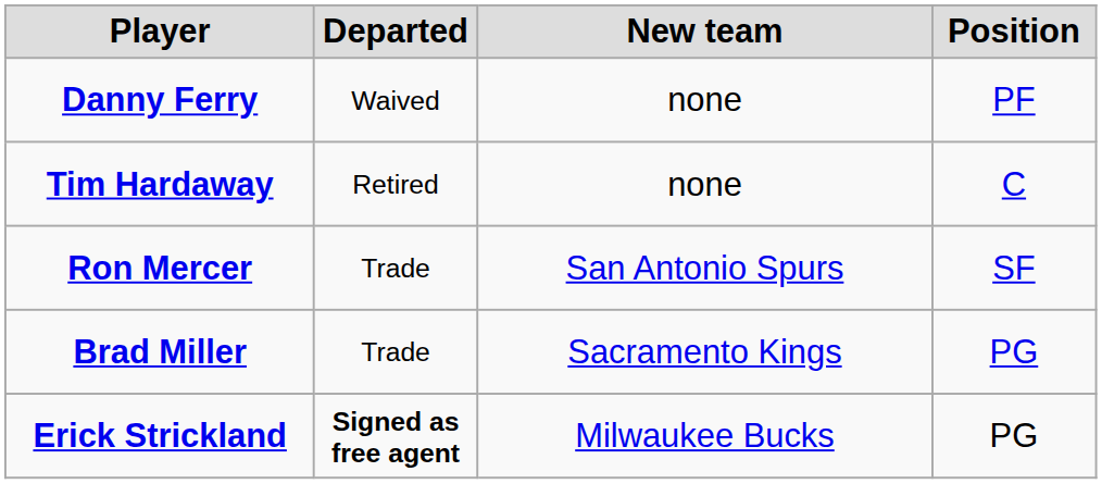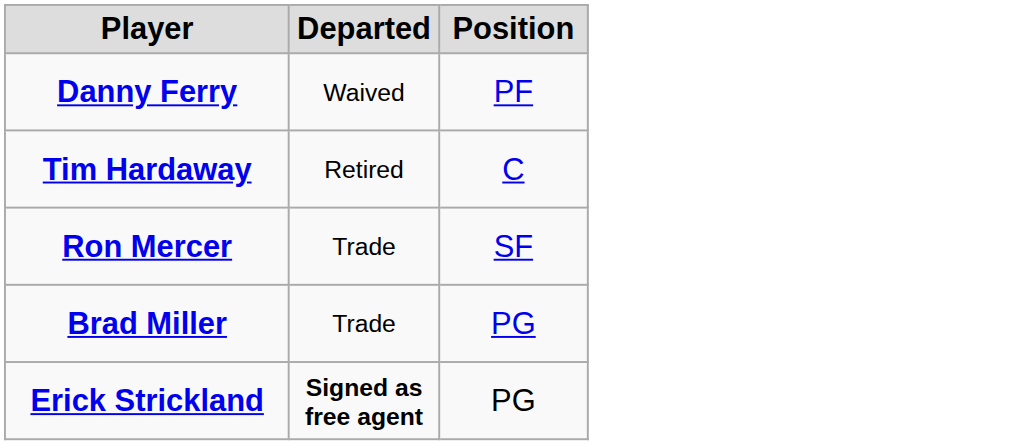 <table class="wikitable" style="text-align: center">
 <tr align="center"  bgcolor="#dddddd">
 <td style="width:140px"><strong>Player</strong></td>
 <td style="width:70px"><strong>Departed</strong></td>
-<td style="width:210px"><strong>New team</strong></td>
 <td style="width:70px"><strong>Position</strong></td>
 </tr>
 <tr style="height:40px">
 <td><strong><a href='#'>Danny Ferry</a></strong></td>
 <td style="font-size: 80%">Waived</td>
-<td>none</td>
 <td><a href='#'>PF</a></td>
 </tr>
 <tr style="height:40px">
 <td><strong><a href='#'>Tim Hardaway</a></strong></td>
 <td style="font-size: 80%">Retired</td>
-<td>none</td>
 <td><a href='#'>C</a></td>
 </tr>
 <tr style="height:40px">
 <td><strong><a href='#'>Ron Mercer</a></strong></td>
 <td style="font-size: 80%">Trade</td>
-<td><a href='#'>San Antonio Spurs</a></td>
 <td><a href='#'>SF</a></td>
 </tr>
 <tr style="height:40px">
 <td><strong><a href='#'>Brad Miller</a></strong></td>
 <td style="font-size: 80%">Trade</td>
-<td><a href='#'>Sacramento Kings</a></td>
 <td><a href='#'>PG</a></td>
 </tr>
 <tr style="height:40px">
 <td><strong><a href='#'>Erick Strickland</a></strong></td>
 <td style="font-size: 80%"><strong>Signed as free agent</strong></td>
-<td><a href='#'>Milwaukee Bucks</a></td>
 <td>PG</td>
 </tr>
 </table>
